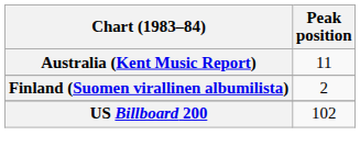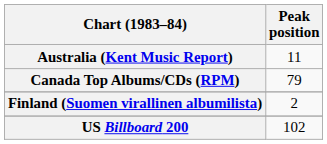 <table class="wikitable sortable plainrowheaders">
 <tr>
 <th>Chart (1983–84)</th>
 <th>Peak<br>position</th>
 </tr>
 <tr>
 <th scope="row">Australia (<a href='#'>Kent Music Report</a>)</th>
 <td align="center">11</td>
+</tr>
+<tr>
+<th scope="row">Canada Top Albums/CDs (<a href='#'>RPM</a>)</th>
+<td style="text-align:center;">79</td>
 </tr>
 <tr>
 </tr>
 <tr>
 <th scope="row">Finland (<a href='#'>Suomen virallinen albumilista</a>)</th>
 <td style="text-align:center;">2</td>
 </tr>
 <tr>
 </tr>
 <tr>
 </tr>
 <tr>
 </tr>
 <tr>
 </tr>
 <tr>
 </tr>
 <tr>
 <th scope="row">US <a href='#'><em>Billboard</em> 200</a></th>
 <td align="center">102</td>
 </tr>
 </table>
